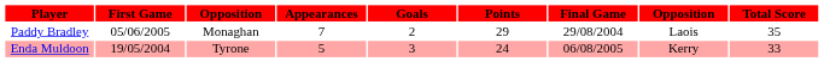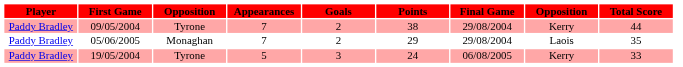 <table>
 <tr bgcolor=#FF0000>
 <th width=10%>Player</th>
 <th width=10%>First Game</th>
 <th width=10%>Opposition</th>
 <th width=10%>Appearances</th>
 <th width=10%>Goals</th>
 <th width=10%>Points</th>
 <th width=10%>Final Game</th>
 <th width=10%>Opposition</th>
 <th width=10%>Total Score</th>
+</tr>
+<tr bgcolor=#FFA7A7>
+<td align=center><a href='#'>Paddy Bradley</a></td>
+<td align=center>09/05/2004</td>
+<td align=center>Tyrone</td>
+<td align=center>7</td>
+<td align=center>2</td>
+<td align=center>38</td>
+<td align=center>29/08/2004</td>
+<td align=center>Kerry</td>
+<td align=center>44</td>
 </tr>
 <tr bgcolor=#FFFFFF>
 <td align=center><a href='#'>Paddy Bradley</a></td>
 <td align=center>05/06/2005</td>
 <td align=center>Monaghan</td>
 <td align=center>7</td>
 <td align=center>2</td>
 <td align=center>29</td>
 <td align=center>29/08/2004</td>
 <td align=center>Laois</td>
 <td align=center>35</td>
 </tr>
 <tr bgcolor=#FFA7A7>
-<td align=center><a href='#'>Enda Muldoon</a></td>
+<td align=center><a href='#'>Paddy Bradley</a></td>
 <td align=center>19/05/2004</td>
 <td align=center>Tyrone</td>
 <td align=center>5</td>
 <td align=center>3</td>
 <td align=center>24</td>
 <td align=center>06/08/2005</td>
 <td align=center>Kerry</td>
 <td align=center>33</td>
 </tr>
 </table>
